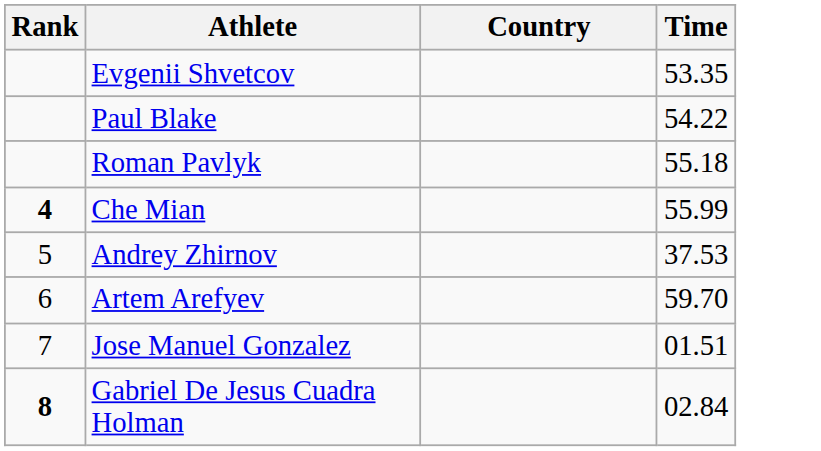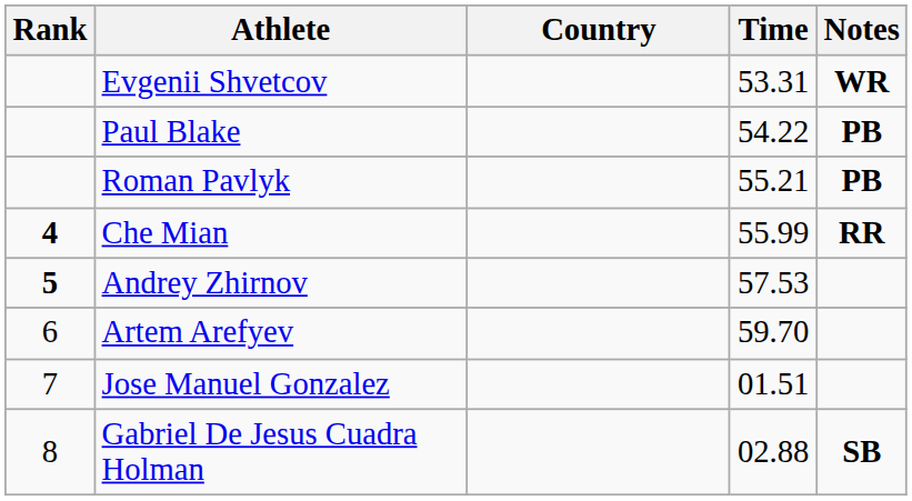 <table class="wikitable sortable" style="text-align:center">
 <tr>
 <th>Rank</th>
 <th style="width:180px">Athlete</th>
 <th style="width:125px">Country</th>
 <th>Time</th>
+<th>Notes</th>
 </tr>
 <tr>
 <td></td>
 <td style="text-align:left;"><a href='#'>Evgenii Shvetcov</a></td>
 <td style="text-align:left;"></td>
-<td>53.35</td>
+<td>53.31</td>
+<td><strong>WR</strong></td>
 </tr>
 <tr>
 <td></td>
 <td style="text-align:left;"><a href='#'>Paul Blake</a></td>
 <td style="text-align:left;"></td>
 <td>54.22</td>
+<td><strong>PB</strong></td>
 </tr>
 <tr>
 <td></td>
 <td style="text-align:left;"><a href='#'>Roman Pavlyk</a></td>
 <td style="text-align:left;"></td>
-<td>55.18</td>
+<td>55.21</td>
+<td><strong>PB</strong></td>
 </tr>
 <tr>
 <td><strong>4</strong></td>
 <td style="text-align:left;"><a href='#'>Che Mian</a></td>
 <td style="text-align:left;"></td>
 <td>55.99</td>
+<td><strong>RR</strong></td>
 </tr>
 <tr>
-<td>5</td>
+<td><strong>5</strong></td>
 <td style="text-align:left;"><a href='#'>Andrey Zhirnov</a></td>
 <td style="text-align:left;"></td>
-<td>37.53</td>
+<td>57.53</td>
+<td></td>
 </tr>
 <tr>
 <td>6</td>
 <td style="text-align:left;"><a href='#'>Artem Arefyev</a></td>
 <td style="text-align:left;"></td>
 <td>59.70</td>
+<td></td>
 </tr>
 <tr>
 <td>7</td>
 <td style="text-align:left;"><a href='#'>Jose Manuel Gonzalez</a></td>
 <td style="text-align:left;"></td>
 <td>01.51</td>
+<td></td>
 </tr>
 <tr>
-<td><strong>8</strong></td>
+<td>8</td>
 <td style="text-align:left;"><a href='#'>Gabriel De Jesus Cuadra Holman</a></td>
 <td style="text-align:left;"></td>
-<td>02.84</td>
+<td>02.88</td>
+<td><strong>SB</strong></td>
 </tr>
 </table>
